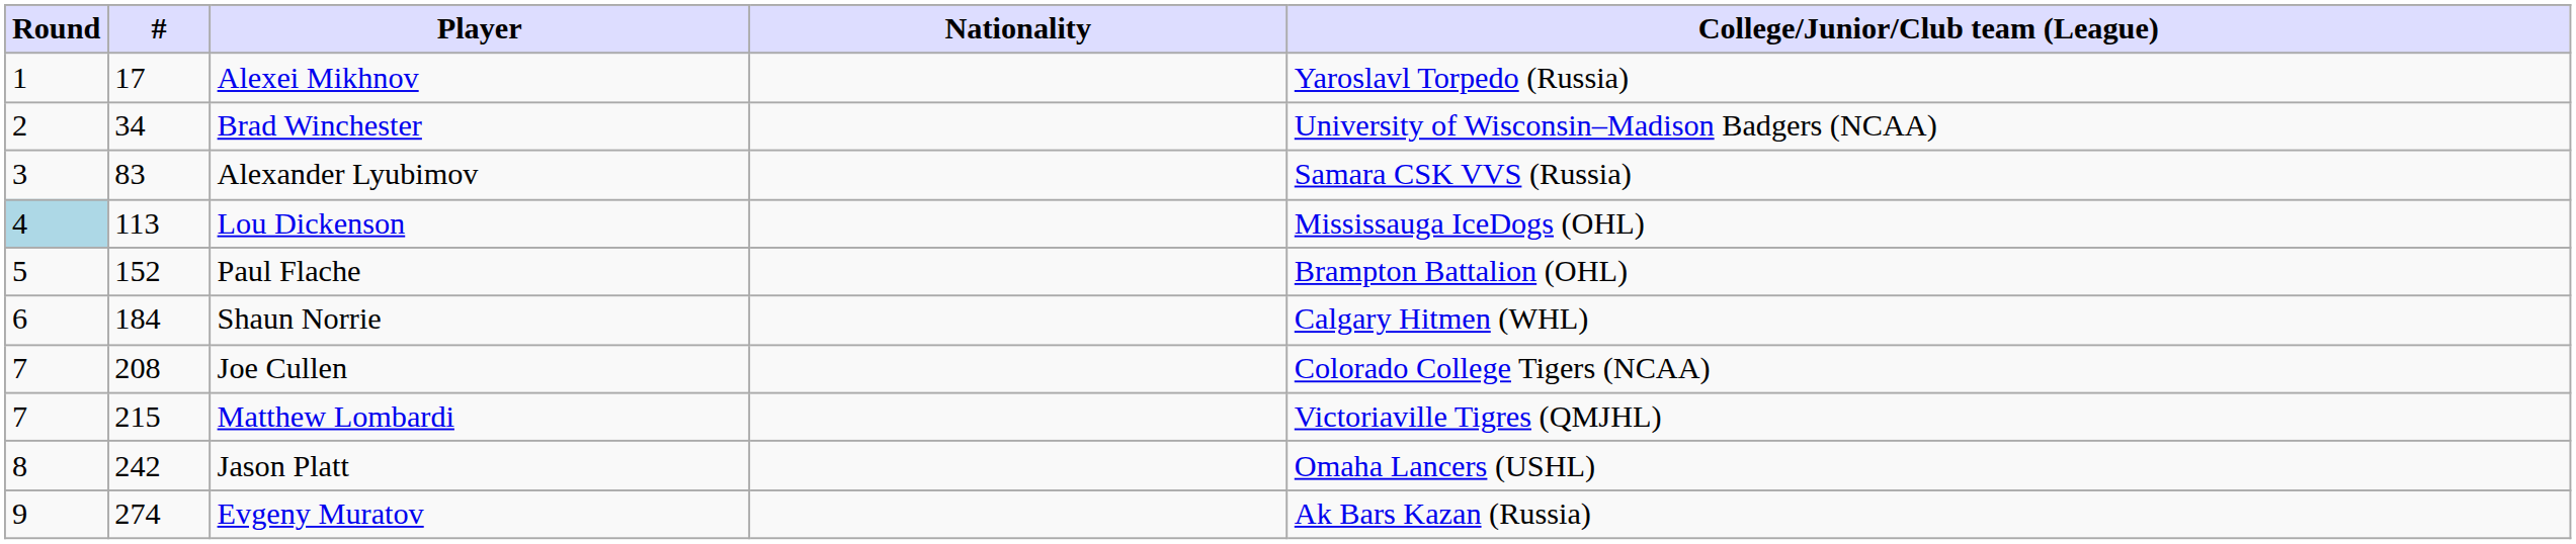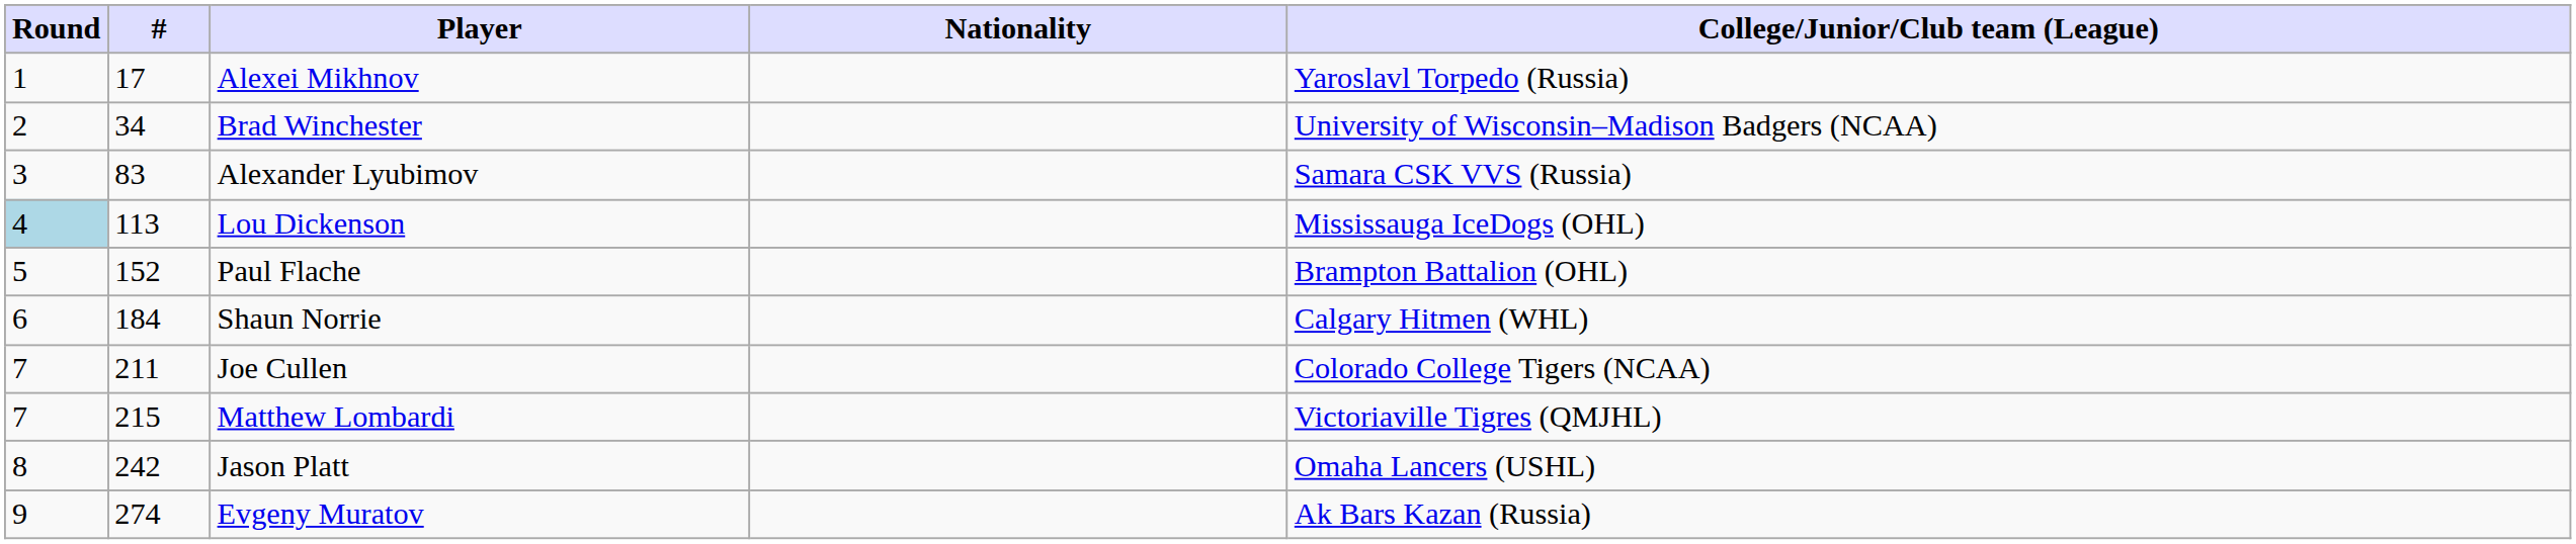 <table class="wikitable">
 <tr style="text-align:center;">
 <th style="background:#ddf; width:4.0%;">Round</th>
 <th style="background:#ddf; width:4.0%;">#</th>
 <th style="background:#ddf; width:21.0%;">Player</th>
 <th style="background:#ddf; width:21.0%;">Nationality</th>
 <th style="background:#ddf; width:100.0%;">College/Junior/Club team (League)</th>
 </tr>
 <tr>
 <td>1</td>
 <td>17</td>
 <td><a href='#'>Alexei Mikhnov</a></td>
 <td></td>
 <td><a href='#'>Yaroslavl Torpedo</a> (Russia)</td>
 </tr>
 <tr>
 <td>2</td>
 <td>34</td>
 <td><a href='#'>Brad Winchester</a></td>
 <td></td>
 <td><a href='#'>University of Wisconsin–Madison</a> Badgers (NCAA)</td>
 </tr>
 <tr>
 <td>3</td>
 <td>83</td>
 <td>Alexander Lyubimov</td>
 <td></td>
 <td><a href='#'>Samara CSK VVS</a> (Russia)</td>
 </tr>
 <tr>
 <td style="background: lightblue;">4</td>
 <td>113</td>
 <td><a href='#'>Lou Dickenson</a></td>
 <td></td>
 <td><a href='#'>Mississauga IceDogs</a> (OHL)</td>
 </tr>
 <tr>
 <td>5</td>
 <td>152</td>
 <td>Paul Flache</td>
 <td></td>
 <td><a href='#'>Brampton Battalion</a> (OHL)</td>
 </tr>
 <tr>
 <td>6</td>
 <td>184</td>
 <td>Shaun Norrie</td>
 <td></td>
 <td><a href='#'>Calgary Hitmen</a> (WHL)</td>
 </tr>
 <tr>
 <td>7</td>
-<td>208</td>
+<td>211</td>
 <td>Joe Cullen</td>
 <td></td>
 <td><a href='#'>Colorado College</a> Tigers (NCAA)</td>
 </tr>
 <tr>
 <td>7</td>
 <td>215</td>
 <td><a href='#'>Matthew Lombardi</a></td>
 <td></td>
 <td><a href='#'>Victoriaville Tigres</a> (QMJHL)</td>
 </tr>
 <tr>
 <td>8</td>
 <td>242</td>
 <td>Jason Platt</td>
 <td></td>
 <td><a href='#'>Omaha Lancers</a> (USHL)</td>
 </tr>
 <tr>
 <td>9</td>
 <td>274</td>
 <td><a href='#'>Evgeny Muratov</a></td>
 <td></td>
 <td><a href='#'>Ak Bars Kazan</a> (Russia)</td>
 </tr>
 </table>
